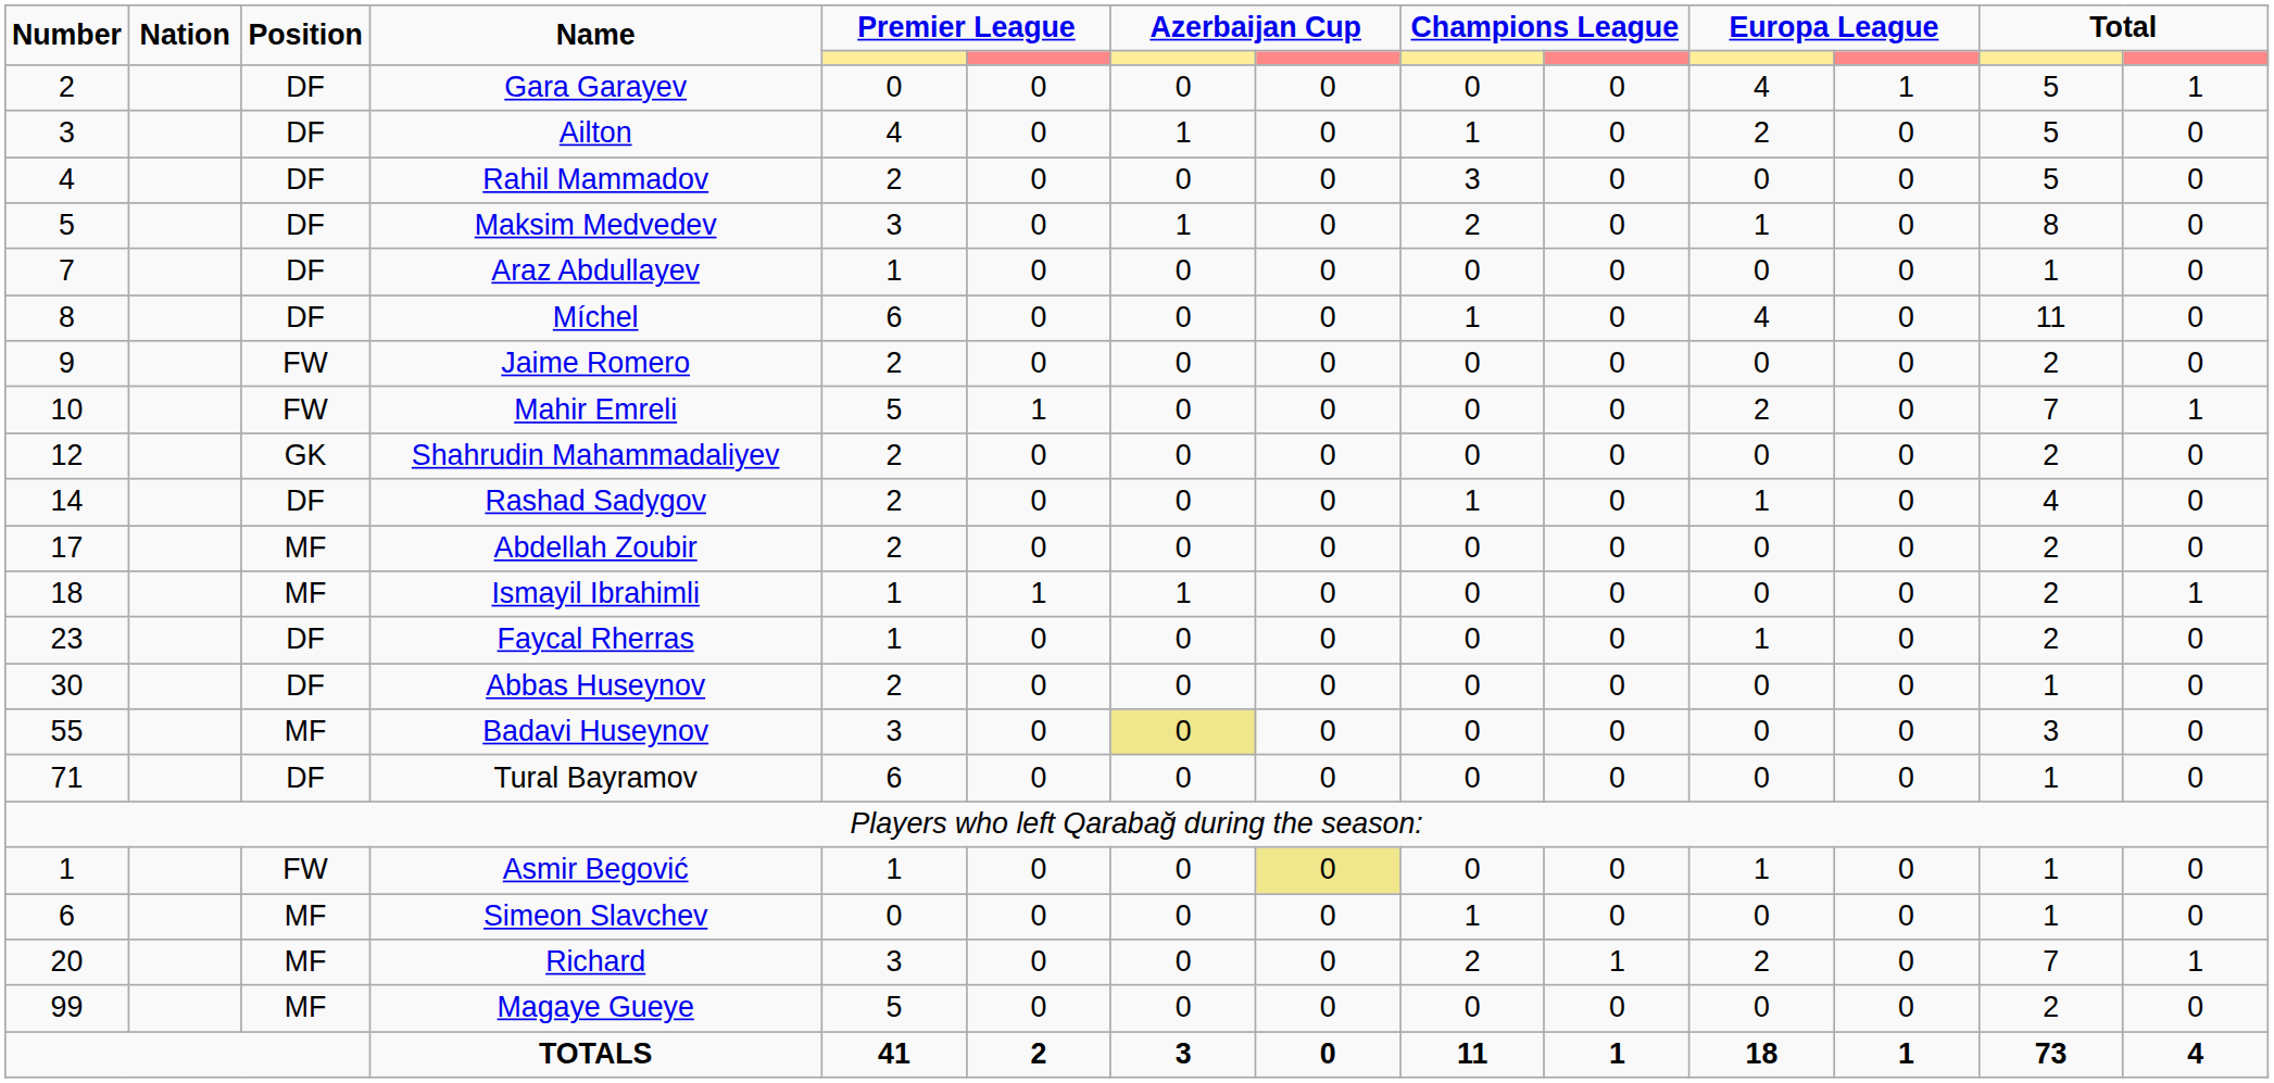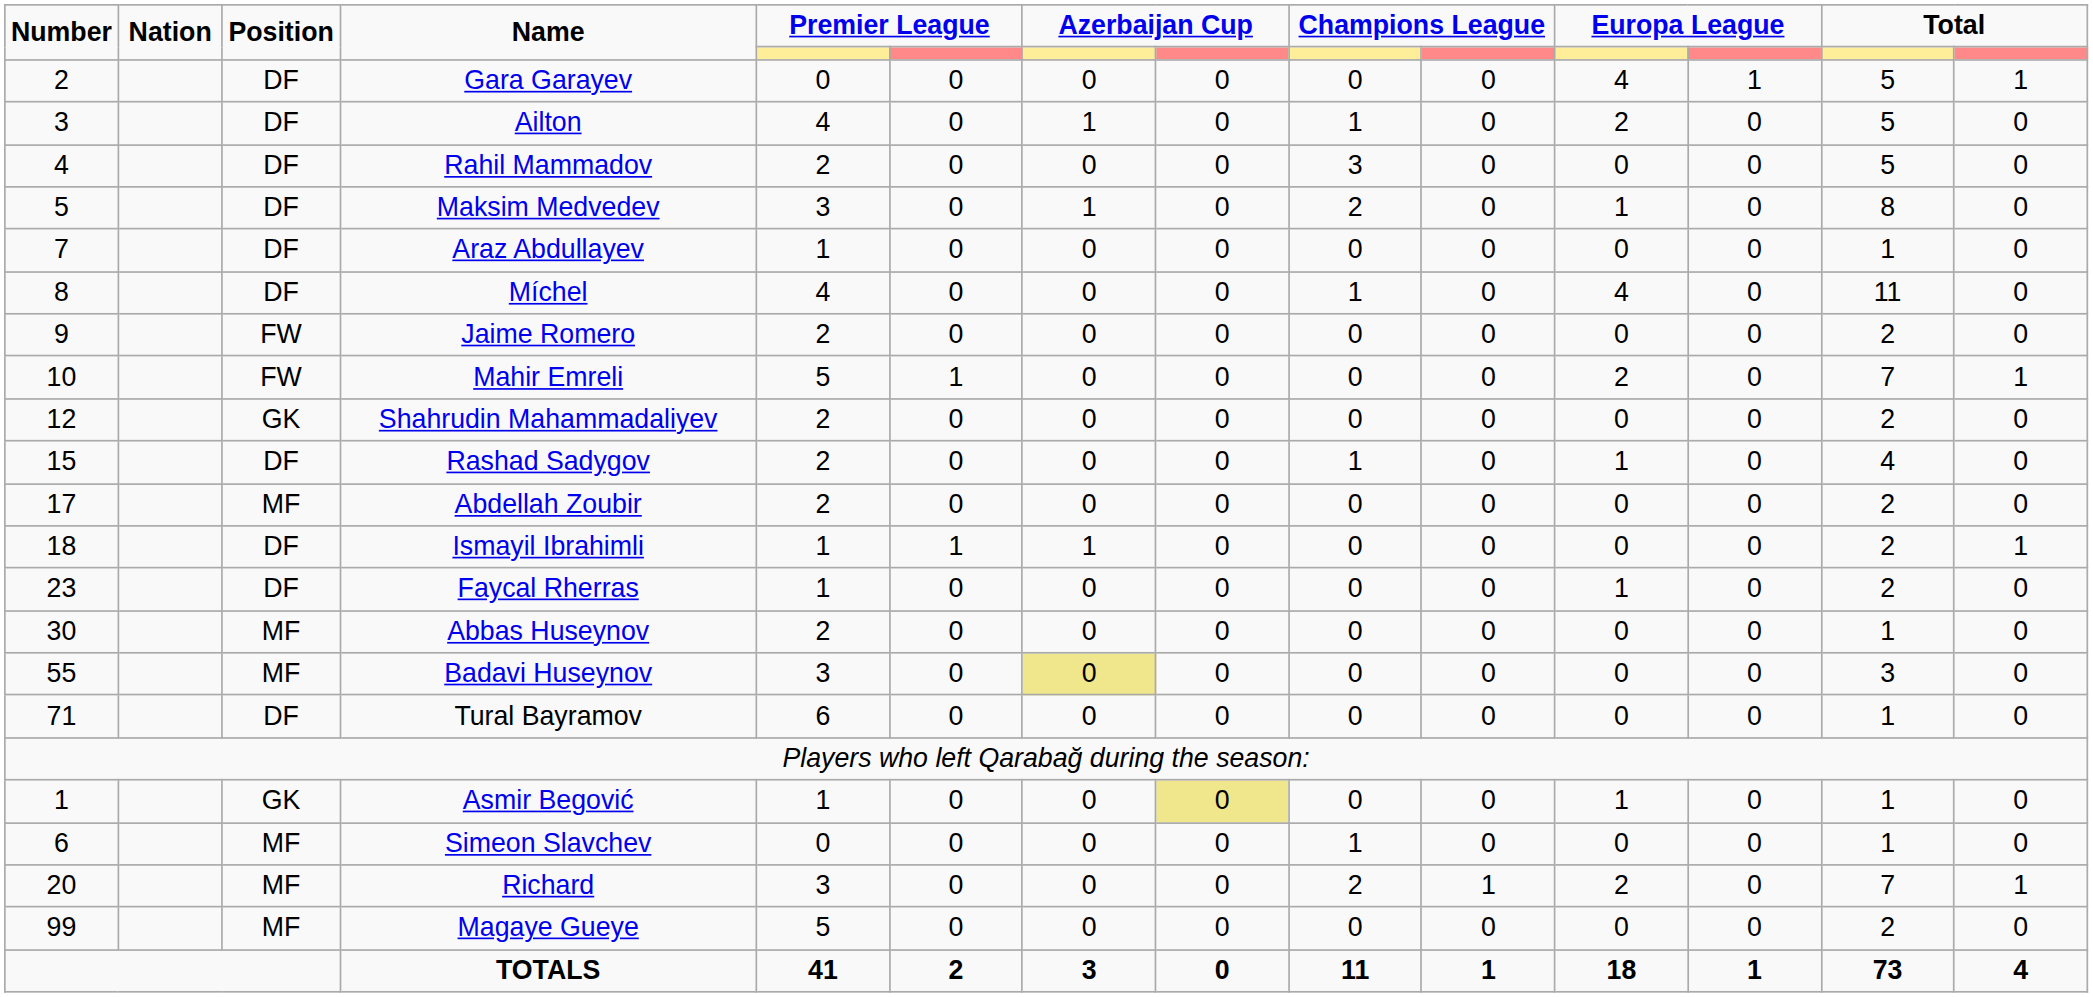 <table class="wikitable" style="text-align:center;">
 <tr>
 <td rowspan="2"  style="width:5%; text-align:center;"><strong>Number</strong></td>
 <td rowspan="2"  style="width:5%; text-align:center;"><strong>Nation</strong></td>
 <td rowspan="2"  style="width:5%; text-align:center;"><strong>Position</strong></td>
 <td rowspan="2"  style="width:20%; text-align:center;"><strong>Name</strong></td>
 <td colspan="2" style="text-align:center;"><strong><a href='#'>Premier League</a></strong></td>
 <td colspan="2" style="text-align:center;"><strong><a href='#'>Azerbaijan Cup</a></strong></td>
 <td colspan="2" style="text-align:center;"><strong><a href='#'>Champions League</a></strong></td>
 <td colspan="2" style="text-align:center;"><strong><a href='#'>Europa League</a></strong></td>
 <td colspan="2" style="text-align:center;"><strong>Total</strong></td>
 </tr>
 <tr>
 <th style="width:60px; background:#fe9;"></th>
 <th style="width:60px; background:#ff8888;"></th>
 <th style="width:60px; background:#fe9;"></th>
 <th style="width:60px; background:#ff8888;"></th>
 <th style="width:60px; background:#fe9;"></th>
 <th style="width:60px; background:#ff8888;"></th>
 <th style="width:60px; background:#fe9;"></th>
 <th style="width:60px; background:#ff8888;"></th>
 <th style="width:60px; background:#fe9;"></th>
 <th style="width:60px; background:#ff8888;"></th>
 </tr>
 <tr>
 <td>2</td>
 <td></td>
 <td>DF</td>
 <td><a href='#'>Gara Garayev</a></td>
 <td>0</td>
 <td>0</td>
 <td>0</td>
 <td>0</td>
 <td>0</td>
 <td>0</td>
 <td>4</td>
 <td>1</td>
 <td>5</td>
 <td>1</td>
 </tr>
 <tr>
 <td>3</td>
 <td></td>
 <td>DF</td>
 <td><a href='#'>Ailton</a></td>
 <td>4</td>
 <td>0</td>
 <td>1</td>
 <td>0</td>
 <td>1</td>
 <td>0</td>
 <td>2</td>
 <td>0</td>
 <td>5</td>
 <td>0</td>
 </tr>
 <tr>
 <td>4</td>
 <td></td>
 <td>DF</td>
 <td><a href='#'>Rahil Mammadov</a></td>
 <td>2</td>
 <td>0</td>
 <td>0</td>
 <td>0</td>
 <td>3</td>
 <td>0</td>
 <td>0</td>
 <td>0</td>
 <td>5</td>
 <td>0</td>
 </tr>
 <tr>
 <td>5</td>
 <td></td>
 <td>DF</td>
 <td><a href='#'>Maksim Medvedev</a></td>
 <td>3</td>
 <td>0</td>
 <td>1</td>
 <td>0</td>
 <td>2</td>
 <td>0</td>
 <td>1</td>
 <td>0</td>
 <td>8</td>
 <td>0</td>
 </tr>
 <tr>
 <td>7</td>
 <td></td>
 <td>DF</td>
 <td><a href='#'>Araz Abdullayev</a></td>
 <td>1</td>
 <td>0</td>
 <td>0</td>
 <td>0</td>
 <td>0</td>
 <td>0</td>
 <td>0</td>
 <td>0</td>
 <td>1</td>
 <td>0</td>
 </tr>
 <tr>
 <td>8</td>
 <td></td>
 <td>DF</td>
 <td><a href='#'>Míchel</a></td>
-<td>6</td>
+<td>4</td>
 <td>0</td>
 <td>0</td>
 <td>0</td>
 <td>1</td>
 <td>0</td>
 <td>4</td>
 <td>0</td>
 <td>11</td>
 <td>0</td>
 </tr>
 <tr>
 <td>9</td>
 <td></td>
 <td>FW</td>
 <td><a href='#'>Jaime Romero</a></td>
 <td>2</td>
 <td>0</td>
 <td>0</td>
 <td>0</td>
 <td>0</td>
 <td>0</td>
 <td>0</td>
 <td>0</td>
 <td>2</td>
 <td>0</td>
 </tr>
 <tr>
 <td>10</td>
 <td></td>
 <td>FW</td>
 <td><a href='#'>Mahir Emreli</a></td>
 <td>5</td>
 <td>1</td>
 <td>0</td>
 <td>0</td>
 <td>0</td>
 <td>0</td>
 <td>2</td>
 <td>0</td>
 <td>7</td>
 <td>1</td>
 </tr>
 <tr>
 <td>12</td>
 <td></td>
 <td>GK</td>
 <td><a href='#'>Shahrudin Mahammadaliyev</a></td>
 <td>2</td>
 <td>0</td>
 <td>0</td>
 <td>0</td>
 <td>0</td>
 <td>0</td>
 <td>0</td>
 <td>0</td>
 <td>2</td>
 <td>0</td>
 </tr>
 <tr>
-<td>14</td>
+<td>15</td>
 <td></td>
 <td>DF</td>
 <td><a href='#'>Rashad Sadygov</a></td>
 <td>2</td>
 <td>0</td>
 <td>0</td>
 <td>0</td>
 <td>1</td>
 <td>0</td>
 <td>1</td>
 <td>0</td>
 <td>4</td>
 <td>0</td>
 </tr>
 <tr>
 <td>17</td>
 <td></td>
 <td>MF</td>
 <td><a href='#'>Abdellah Zoubir</a></td>
 <td>2</td>
 <td>0</td>
 <td>0</td>
 <td>0</td>
 <td>0</td>
 <td>0</td>
 <td>0</td>
 <td>0</td>
 <td>2</td>
 <td>0</td>
 </tr>
 <tr>
 <td>18</td>
 <td></td>
-<td>MF</td>
+<td>DF</td>
 <td><a href='#'>Ismayil Ibrahimli</a></td>
 <td>1</td>
 <td>1</td>
 <td>1</td>
 <td>0</td>
 <td>0</td>
 <td>0</td>
 <td>0</td>
 <td>0</td>
 <td>2</td>
 <td>1</td>
 </tr>
 <tr>
 <td>23</td>
 <td></td>
 <td>DF</td>
 <td><a href='#'>Faycal Rherras</a></td>
 <td>1</td>
 <td>0</td>
 <td>0</td>
 <td>0</td>
 <td>0</td>
 <td>0</td>
 <td>1</td>
 <td>0</td>
 <td>2</td>
 <td>0</td>
 </tr>
 <tr>
 <td>30</td>
 <td></td>
-<td>DF</td>
+<td>MF</td>
 <td><a href='#'>Abbas Huseynov</a></td>
 <td>2</td>
 <td>0</td>
 <td>0</td>
 <td>0</td>
 <td>0</td>
 <td>0</td>
 <td>0</td>
 <td>0</td>
 <td>1</td>
 <td>0</td>
 </tr>
 <tr>
 <td>55</td>
 <td></td>
 <td>MF</td>
 <td><a href='#'>Badavi Huseynov</a></td>
 <td>3</td>
 <td>0</td>
 <td style="background: khaki;">0</td>
 <td>0</td>
 <td>0</td>
 <td>0</td>
 <td>0</td>
 <td>0</td>
 <td>3</td>
 <td>0</td>
 </tr>
 <tr>
 <td>71</td>
 <td></td>
 <td>DF</td>
 <td>Tural Bayramov</td>
 <td>6</td>
 <td>0</td>
 <td>0</td>
 <td>0</td>
 <td>0</td>
 <td>0</td>
 <td>0</td>
 <td>0</td>
 <td>1</td>
 <td>0</td>
 </tr>
 <tr>
 <td colspan="14"><em>Players who left Qarabağ during the season:</em></td>
 </tr>
 <tr>
 <td>1</td>
 <td></td>
-<td>FW</td>
+<td>GK</td>
 <td><a href='#'>Asmir Begović</a></td>
 <td>1</td>
 <td>0</td>
 <td>0</td>
 <td style="background: khaki;">0</td>
 <td>0</td>
 <td>0</td>
 <td>1</td>
 <td>0</td>
 <td>1</td>
 <td>0</td>
 </tr>
 <tr>
 <td>6</td>
 <td></td>
 <td>MF</td>
 <td><a href='#'>Simeon Slavchev</a></td>
 <td>0</td>
 <td>0</td>
 <td>0</td>
 <td>0</td>
 <td>1</td>
 <td>0</td>
 <td>0</td>
 <td>0</td>
 <td>1</td>
 <td>0</td>
 </tr>
 <tr>
 <td>20</td>
 <td></td>
 <td>MF</td>
 <td><a href='#'>Richard</a></td>
 <td>3</td>
 <td>0</td>
 <td>0</td>
 <td>0</td>
 <td>2</td>
 <td>1</td>
 <td>2</td>
 <td>0</td>
 <td>7</td>
 <td>1</td>
 </tr>
 <tr>
 <td>99</td>
 <td></td>
 <td>MF</td>
 <td><a href='#'>Magaye Gueye</a></td>
 <td>5</td>
 <td>0</td>
 <td>0</td>
 <td>0</td>
 <td>0</td>
 <td>0</td>
 <td>0</td>
 <td>0</td>
 <td>2</td>
 <td>0</td>
 </tr>
 <tr>
 <td colspan="3"></td>
 <td><strong>TOTALS</strong></td>
 <td><strong>41</strong></td>
 <td><strong>2</strong></td>
 <td><strong>3</strong></td>
 <td><strong>0</strong></td>
 <td><strong>11</strong></td>
 <td><strong>1</strong></td>
 <td><strong>18</strong></td>
 <td><strong>1</strong></td>
 <td><strong>73</strong></td>
 <td><strong>4</strong></td>
 </tr>
 </table>
